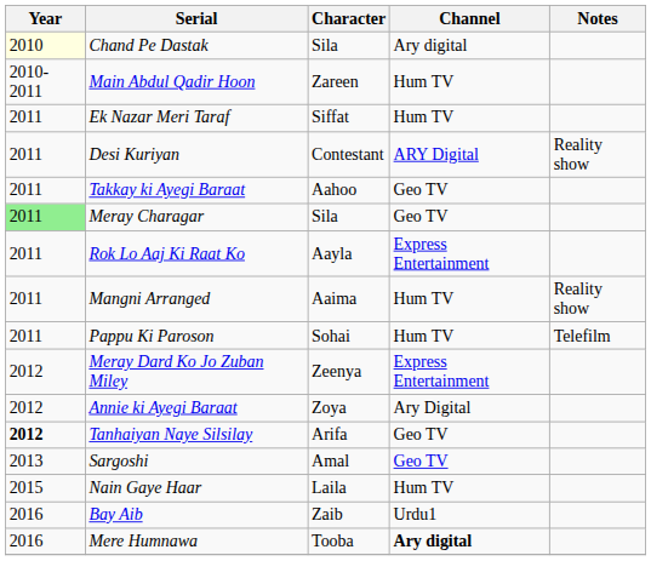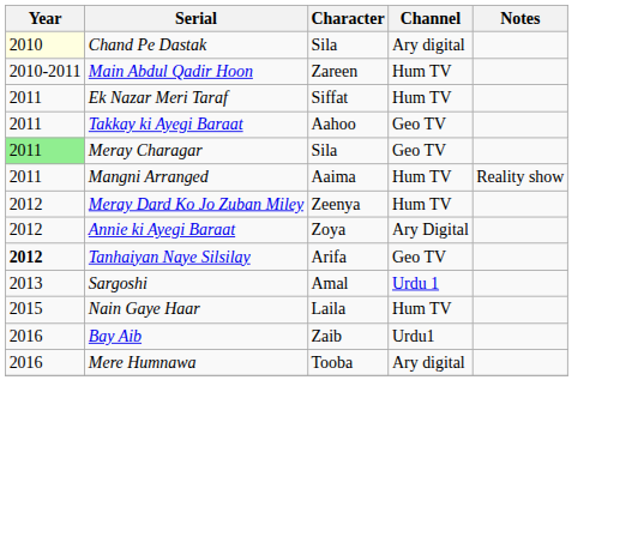 <table class="wikitable">
 <tr>
 <th>Year</th>
 <th>Serial</th>
 <th>Character</th>
 <th>Channel</th>
 <th>Notes</th>
 </tr>
 <tr>
 <td style="background: lightyellow;">2010</td>
 <td><em>Chand Pe Dastak</em></td>
 <td>Sila</td>
 <td>Ary digital</td>
 <td></td>
 </tr>
 <tr>
 <td>2010-2011</td>
 <td><em><a href='#'>Main Abdul Qadir Hoon</a></em></td>
 <td>Zareen</td>
 <td>Hum TV</td>
 <td></td>
 </tr>
 <tr>
 <td>2011</td>
 <td><em>Ek Nazar Meri Taraf</em></td>
 <td>Siffat</td>
 <td>Hum TV</td>
 <td></td>
 </tr>
 <tr>
 <td>2011</td>
-<td><em>Desi Kuriyan</em></td>
-<td>Contestant</td>
-<td><a href='#'>ARY Digital</a></td>
-<td>Reality show</td>
-</tr>
-<tr>
-<td>2011</td>
 <td><em><a href='#'>Takkay ki Ayegi Baraat</a></em></td>
 <td>Aahoo</td>
 <td>Geo TV</td>
 <td></td>
 </tr>
 <tr>
 <td style="background: lightgreen;">2011</td>
 <td><em>Meray Charagar</em></td>
 <td>Sila</td>
 <td>Geo TV</td>
 <td></td>
 </tr>
 <tr>
 <td>2011</td>
-<td><em><a href='#'>Rok Lo Aaj Ki Raat Ko</a></em></td>
-<td>Aayla</td>
-<td><a href='#'>Express Entertainment</a></td>
-<td></td>
-</tr>
-<tr>
-<td>2011</td>
 <td><em>Mangni Arranged</em></td>
 <td>Aaima</td>
 <td>Hum TV</td>
 <td>Reality show</td>
 </tr>
 <tr>
-<td>2011</td>
-<td><em>Pappu Ki Paroson</em></td>
-<td>Sohai</td>
-<td>Hum TV</td>
-<td>Telefilm</td>
-</tr>
-<tr>
 <td>2012</td>
 <td><em><a href='#'>Meray Dard Ko Jo Zuban Miley</a></em></td>
 <td>Zeenya</td>
-<td><a href='#'>Express Entertainment</a></td>
+<td>Hum TV</td>
 <td></td>
 </tr>
 <tr>
 <td>2012</td>
 <td><em><a href='#'>Annie ki Ayegi Baraat</a></em></td>
 <td>Zoya</td>
 <td>Ary Digital</td>
 <td></td>
 </tr>
 <tr>
 <td><strong>2012</strong></td>
 <td><em><a href='#'>Tanhaiyan Naye Silsilay</a></em></td>
 <td>Arifa</td>
 <td>Geo TV</td>
 <td></td>
 </tr>
 <tr>
 <td>2013</td>
 <td><em>Sargoshi</em></td>
 <td>Amal</td>
-<td><a href='#'>Geo TV</a></td>
+<td><a href='#'>Urdu 1</a></td>
 <td></td>
 </tr>
 <tr>
 <td>2015</td>
 <td><em>Nain Gaye Haar</em></td>
 <td>Laila</td>
 <td>Hum TV</td>
 <td></td>
 </tr>
 <tr>
 <td>2016</td>
 <td><em><a href='#'>Bay Aib</a></em></td>
 <td>Zaib</td>
 <td>Urdu1</td>
 <td></td>
 </tr>
 <tr>
 <td>2016</td>
 <td><em>Mere Humnawa</em></td>
 <td>Tooba</td>
-<td><strong>Ary digital</strong></td>
+<td>Ary digital</td>
 <td></td>
 </tr>
 <tr>
 </tr>
 </table>
